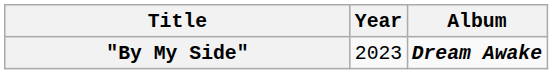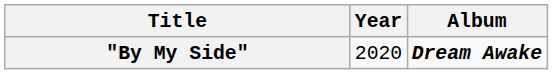 <table class="wikitable plainrowheaders" style="text-align:center;">
 <tr>
 <th scope="col" style="width:17em;">Title</th>
 <th scope="col">Year</th>
 <th scope="col">Album</th>
 </tr>
 <tr>
 <th scope="row">"By My Side"<br></th>
-<td>2023</td>
+<td>2020</td>
 <td><strong><em>Dream Awake</em></strong></td>
 </tr>
 </table>
